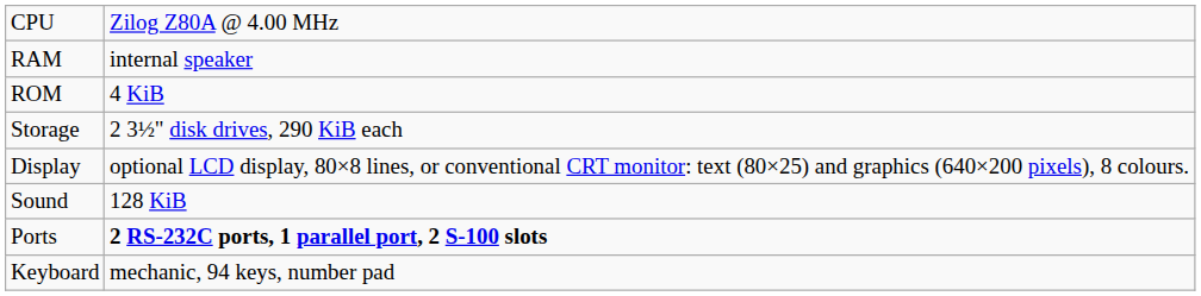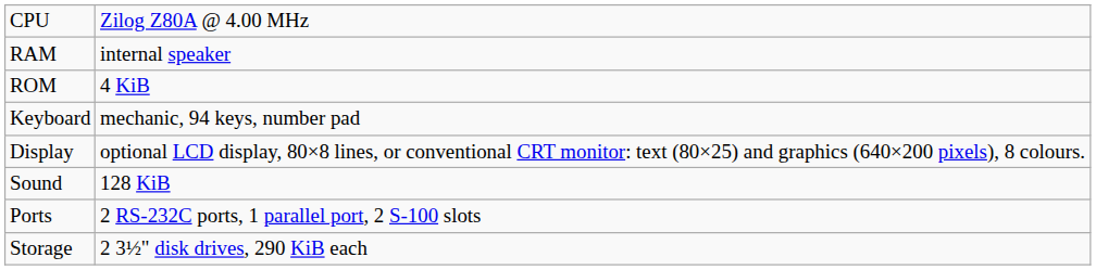 <table class="wikitable">
 <tr>
 <td>CPU</td>
 <td><a href='#'>Zilog Z80A</a> @ 4.00 MHz</td>
 </tr>
 <tr>
 <td>RAM</td>
 <td>internal <a href='#'>speaker</a></td>
 </tr>
 <tr>
 <td>ROM</td>
 <td>4 <a href='#'>KiB</a></td>
 </tr>
 <tr>
-<td>Storage</td>
-<td>2 3½" <a href='#'>disk drives</a>, 290 <a href='#'>KiB</a> each</td>
+<td>Keyboard</td>
+<td>mechanic, 94 keys, number pad</td>
 </tr>
 <tr>
 <td>Display</td>
 <td>optional <a href='#'>LCD</a> display, 80×8 lines, or conventional <a href='#'>CRT monitor</a>: text (80×25) and graphics (640×200 <a href='#'>pixels</a>), 8 colours.</td>
 </tr>
 <tr>
 <td>Sound</td>
 <td>128 <a href='#'>KiB</a></td>
 </tr>
 <tr>
 <td>Ports</td>
-<td><strong>2 <a href='#'>RS-232C</a> ports, 1 <a href='#'>parallel port</a>, 2 <a href='#'>S-100</a> slots</strong></td>
+<td>2 <a href='#'>RS-232C</a> ports, 1 <a href='#'>parallel port</a>, 2 <a href='#'>S-100</a> slots</td>
 </tr>
 <tr>
-<td>Keyboard</td>
-<td>mechanic, 94 keys, number pad</td>
+<td>Storage</td>
+<td>2 3½" <a href='#'>disk drives</a>, 290 <a href='#'>KiB</a> each</td>
 </tr>
 </table>
